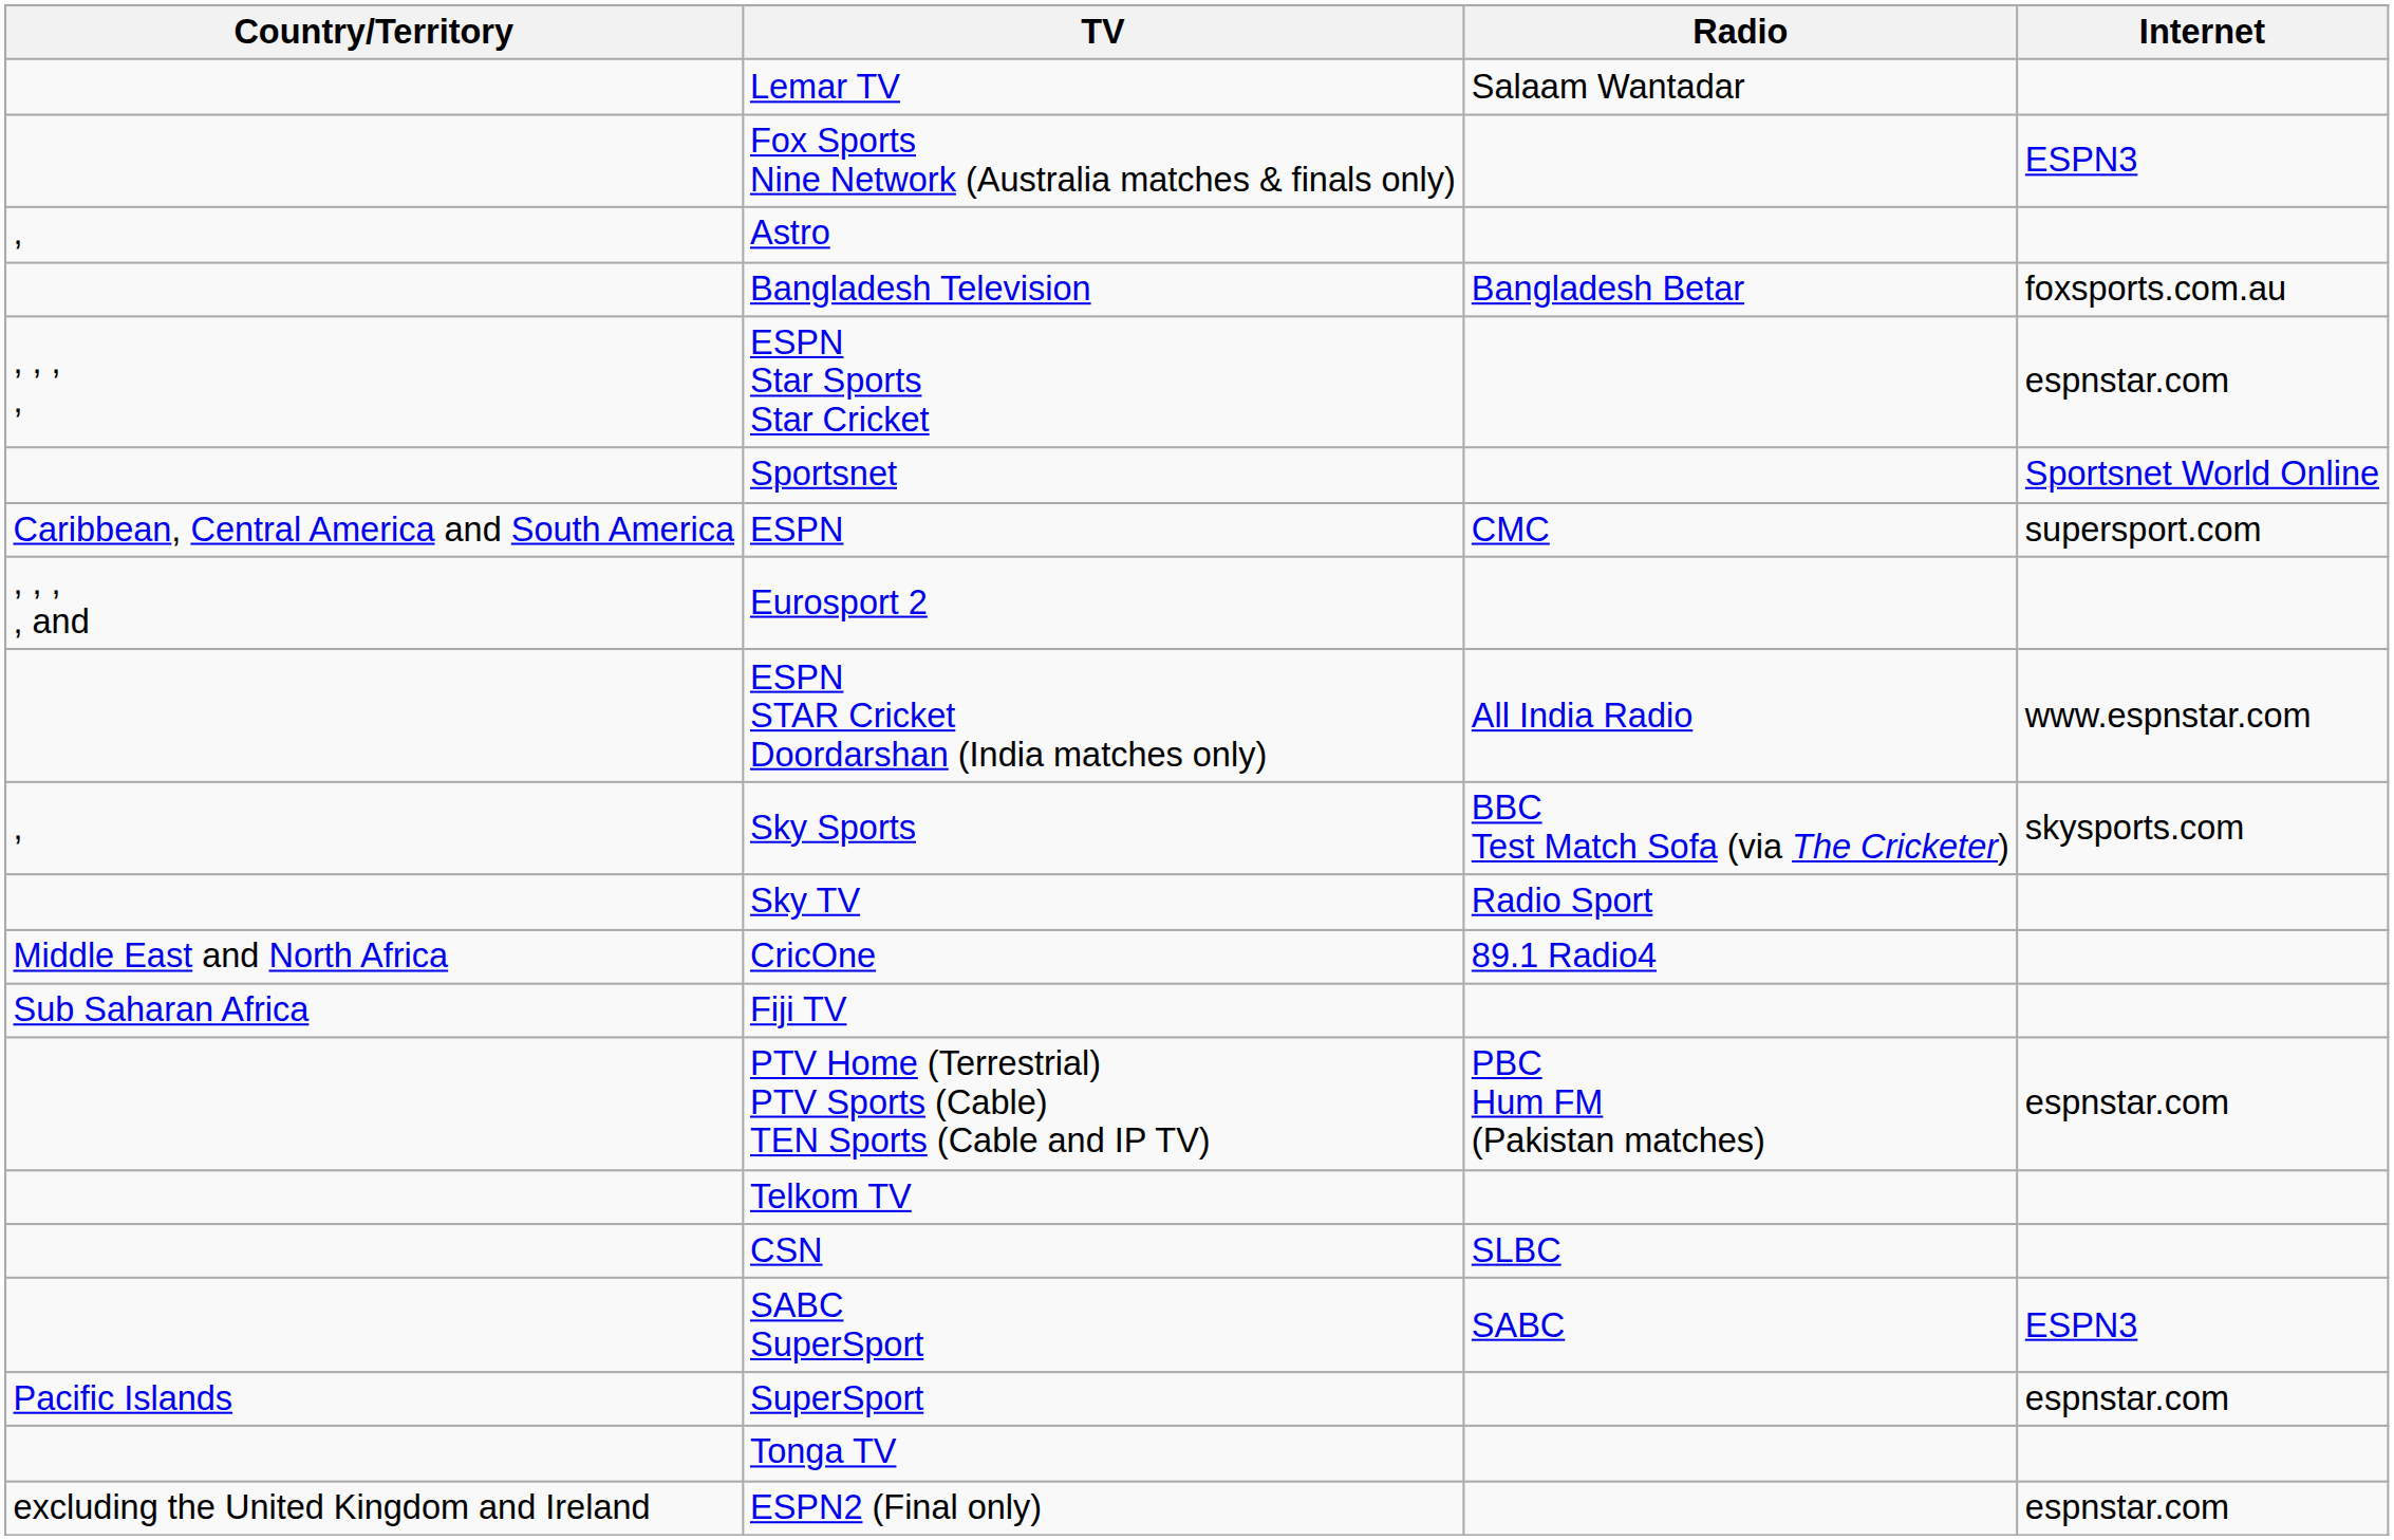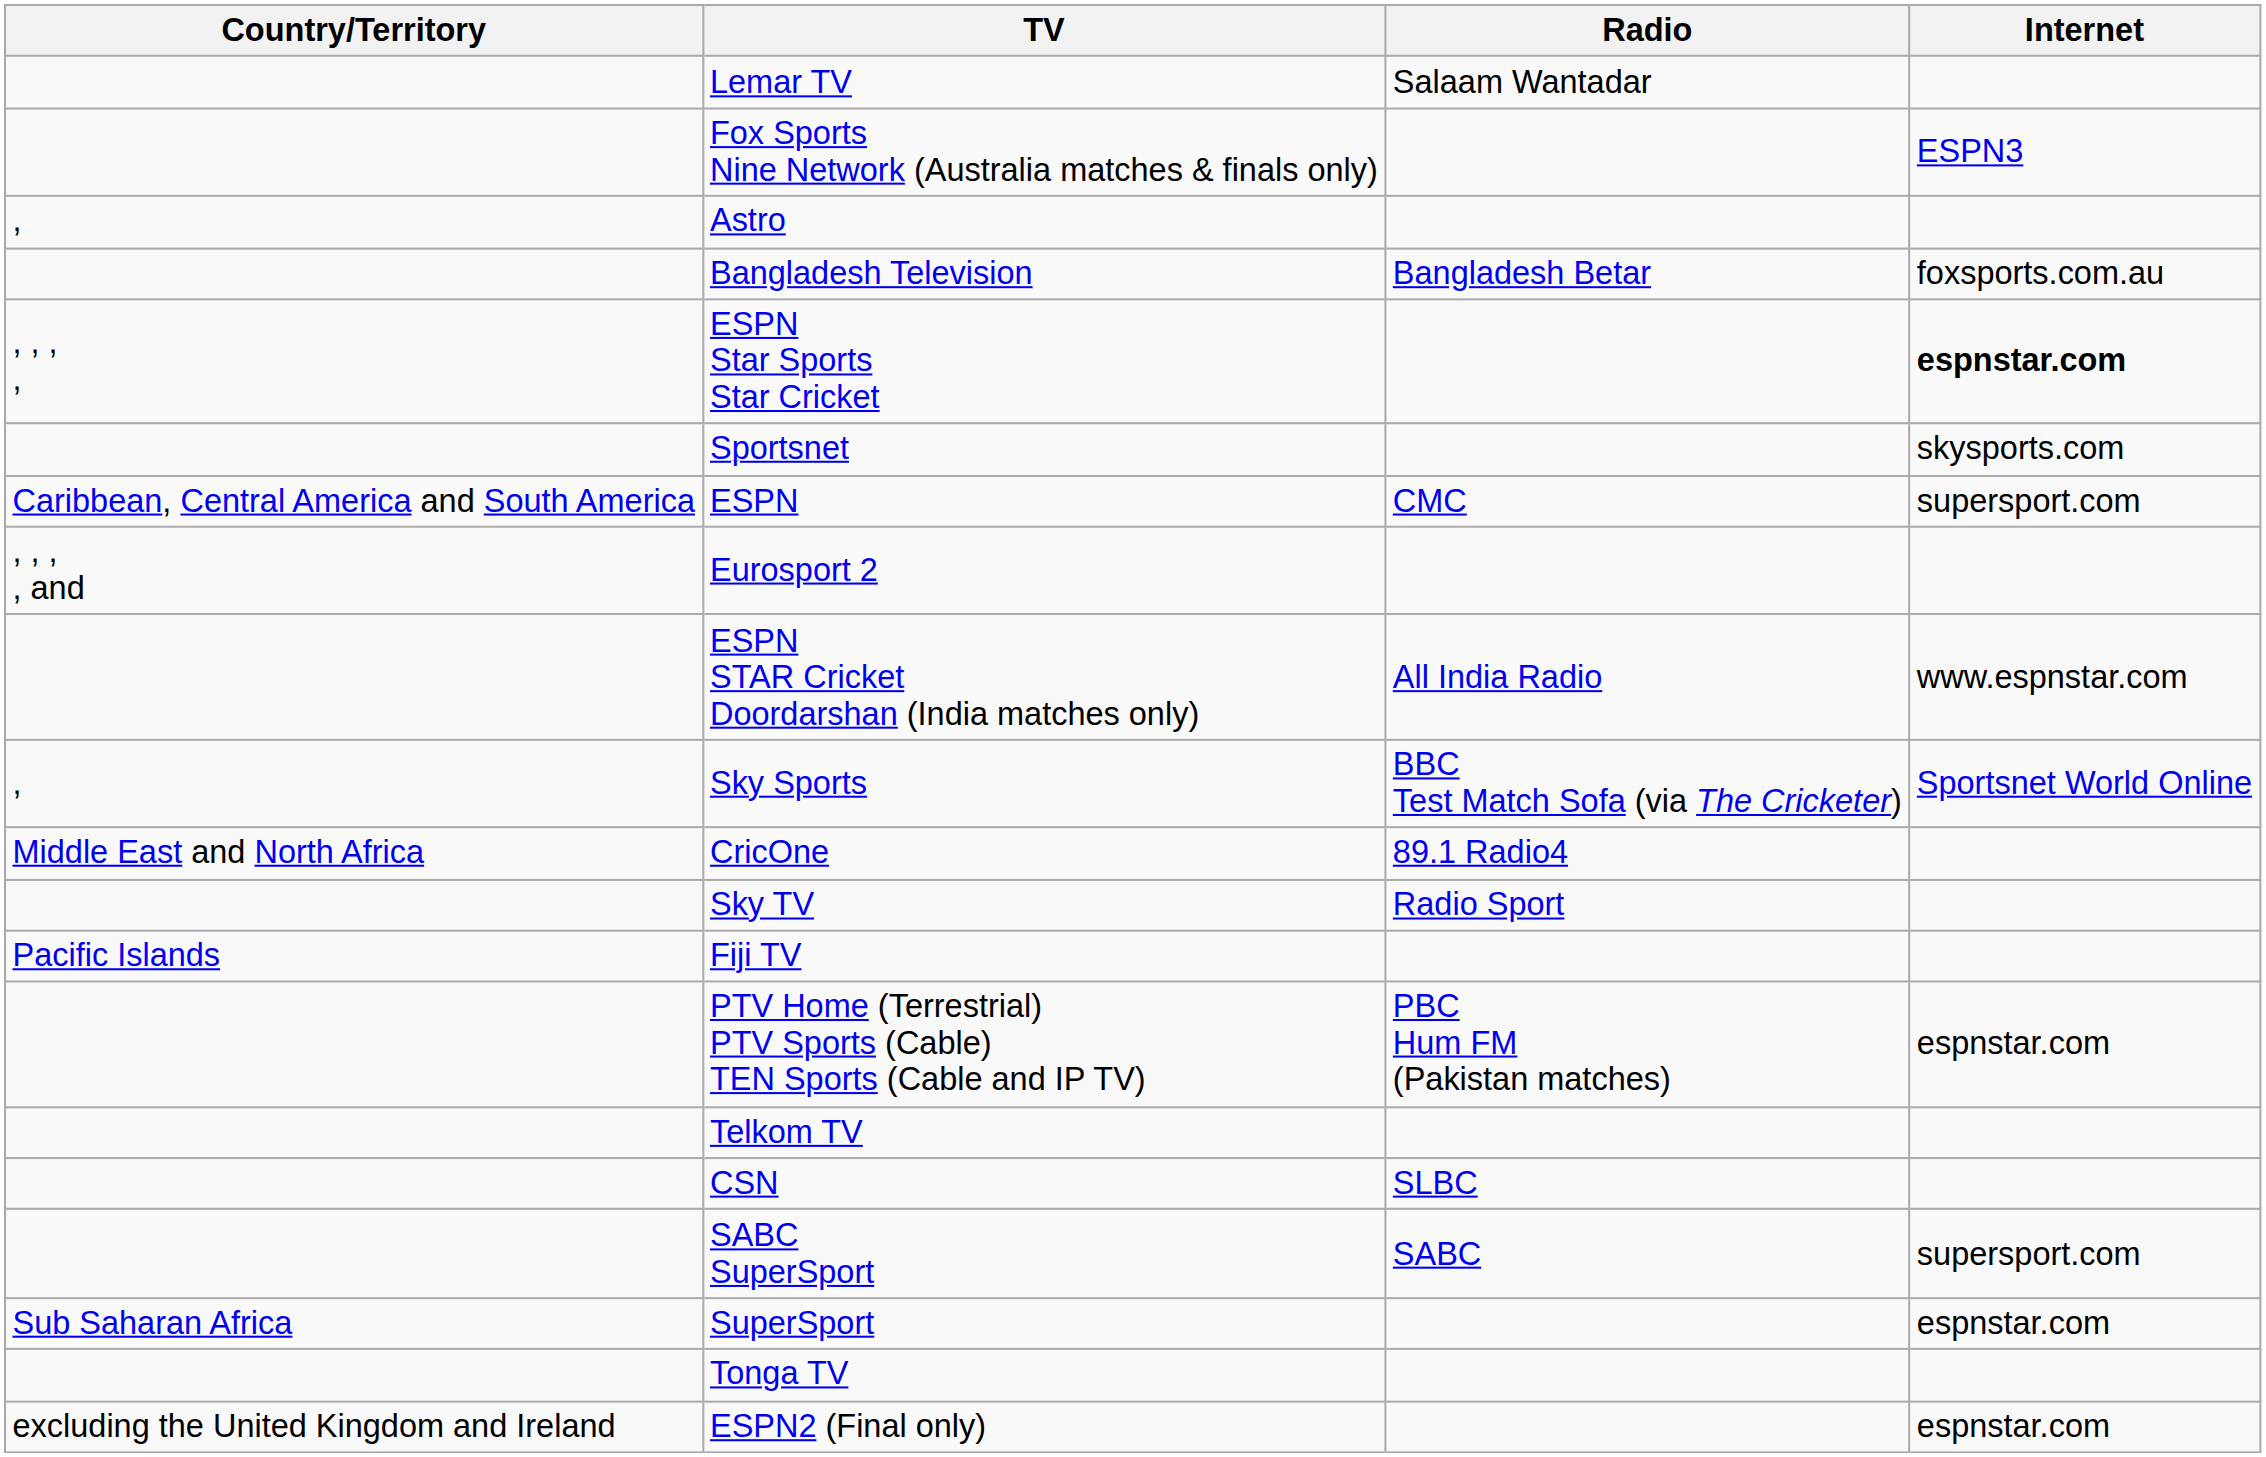 <table class="wikitable">
 <tr>
 <th>Country/Territory</th>
 <th>TV</th>
 <th>Radio</th>
 <th>Internet</th>
 </tr>
 <tr>
 <td></td>
 <td><a href='#'>Lemar TV</a></td>
 <td>Salaam Wantadar</td>
 <td></td>
 </tr>
 <tr>
 <td></td>
 <td><a href='#'>Fox Sports</a><br> <a href='#'>Nine Network</a> (Australia matches & finals only)</td>
 <td></td>
 <td><a href='#'>ESPN3</a></td>
 </tr>
 <tr>
 <td>, </td>
 <td><a href='#'>Astro</a></td>
 <td></td>
 <td></td>
 </tr>
 <tr>
 <td></td>
 <td><a href='#'>Bangladesh Television</a></td>
 <td><a href='#'>Bangladesh Betar</a></td>
 <td>foxsports.com.au</td>
 </tr>
 <tr>
 <td>, , ,  <br>, </td>
 <td><a href='#'>ESPN</a><br><a href='#'>Star Sports</a><br><a href='#'>Star Cricket</a></td>
 <td></td>
-<td>espnstar.com</td>
+<td><strong>espnstar.com</strong></td>
 </tr>
 <tr>
 <td></td>
 <td><a href='#'>Sportsnet</a></td>
 <td></td>
-<td><a href='#'>Sportsnet World Online</a></td>
+<td>skysports.com</td>
 </tr>
 <tr>
 <td><a href='#'>Caribbean</a>, <a href='#'>Central America</a> and <a href='#'>South America</a></td>
 <td><a href='#'>ESPN</a></td>
 <td><a href='#'>CMC</a></td>
 <td>supersport.com</td>
 </tr>
 <tr>
 <td>, , , <br>,  and </td>
 <td><a href='#'>Eurosport 2</a></td>
 <td></td>
 <td></td>
 </tr>
 <tr>
 <td></td>
 <td><a href='#'>ESPN</a> <br> <a href='#'>STAR Cricket</a> <br> <a href='#'>Doordarshan</a> (India matches only)</td>
 <td><a href='#'>All India Radio</a></td>
 <td>www.espnstar.com</td>
 </tr>
 <tr>
 <td>, </td>
 <td><a href='#'>Sky Sports</a></td>
 <td><a href='#'>BBC</a> <br><a href='#'>Test Match Sofa</a> (via <em><a href='#'>The Cricketer</a></em>)</td>
-<td>skysports.com</td>
+<td><a href='#'>Sportsnet World Online</a></td>
+</tr>
+<tr>
+<td><a href='#'>Middle East</a> and <a href='#'>North Africa</a></td>
+<td><a href='#'>CricOne</a></td>
+<td><a href='#'>89.1 Radio4</a></td>
+<td></td>
 </tr>
 <tr>
 <td></td>
 <td><a href='#'>Sky TV</a></td>
 <td><a href='#'>Radio Sport</a></td>
 <td></td>
 </tr>
 <tr>
-<td><a href='#'>Middle East</a> and <a href='#'>North Africa</a></td>
-<td><a href='#'>CricOne</a></td>
-<td><a href='#'>89.1 Radio4</a></td>
-<td></td>
-</tr>
-<tr>
-<td><a href='#'>Sub Saharan Africa</a></td>
+<td><a href='#'>Pacific Islands</a></td>
 <td><a href='#'>Fiji TV</a></td>
 <td></td>
 <td></td>
 </tr>
 <tr>
 <td></td>
 <td><a href='#'>PTV Home</a> (Terrestrial)<br> <a href='#'>PTV Sports</a> (Cable)<br><a href='#'>TEN Sports</a> (Cable and IP TV)</td>
 <td><a href='#'>PBC</a><br> <a href='#'>Hum FM</a> <br>  (Pakistan matches)</td>
 <td>espnstar.com</td>
 </tr>
 <tr>
 <td></td>
 <td><a href='#'>Telkom TV</a></td>
 <td></td>
 <td></td>
 </tr>
 <tr>
 <td></td>
 <td><a href='#'>CSN</a></td>
 <td><a href='#'>SLBC</a></td>
 <td></td>
 </tr>
 <tr>
 <td></td>
 <td><a href='#'>SABC</a><br> <a href='#'>SuperSport</a></td>
 <td><a href='#'>SABC</a></td>
-<td><a href='#'>ESPN3</a></td>
+<td>supersport.com</td>
 </tr>
 <tr>
-<td><a href='#'>Pacific Islands</a></td>
+<td><a href='#'>Sub Saharan Africa</a></td>
 <td><a href='#'>SuperSport</a></td>
 <td></td>
 <td>espnstar.com</td>
 </tr>
 <tr>
 <td></td>
 <td><a href='#'>Tonga TV</a></td>
 <td></td>
 <td></td>
 </tr>
 <tr>
 <td> excluding the United Kingdom and Ireland</td>
 <td><a href='#'>ESPN2</a> (Final only)</td>
 <td></td>
 <td>espnstar.com</td>
 </tr>
 </table>
